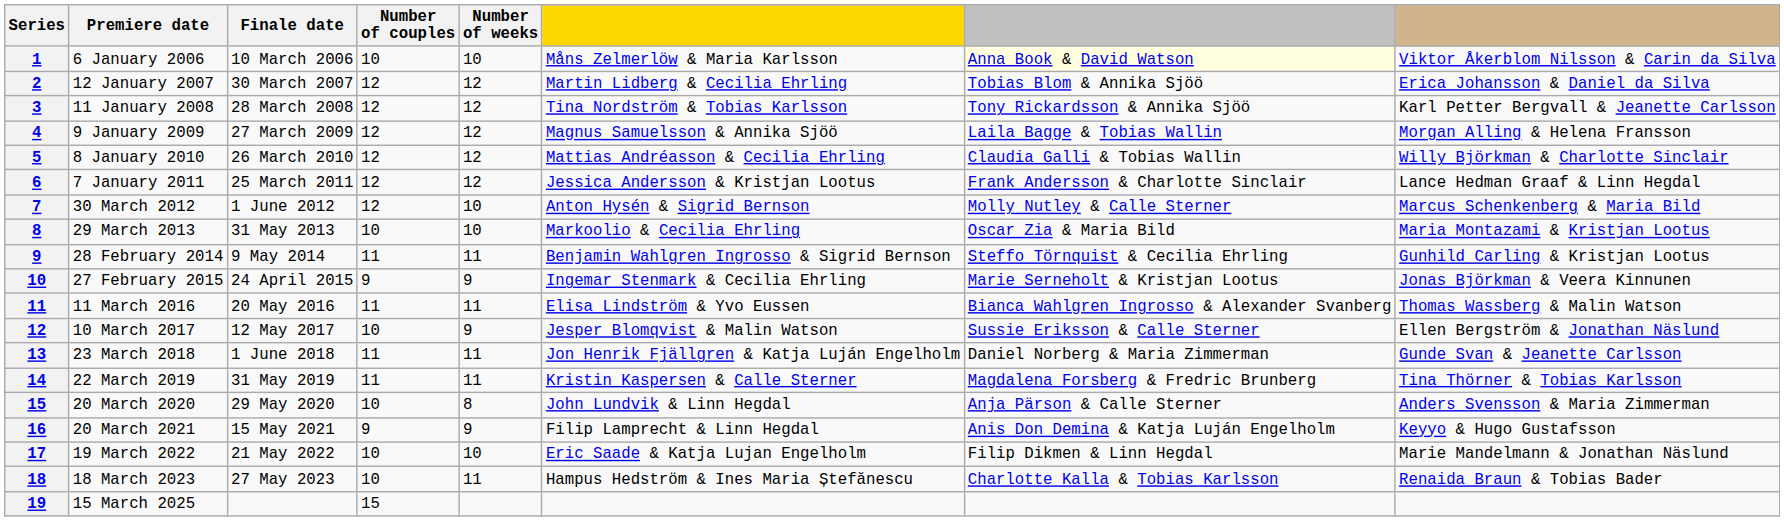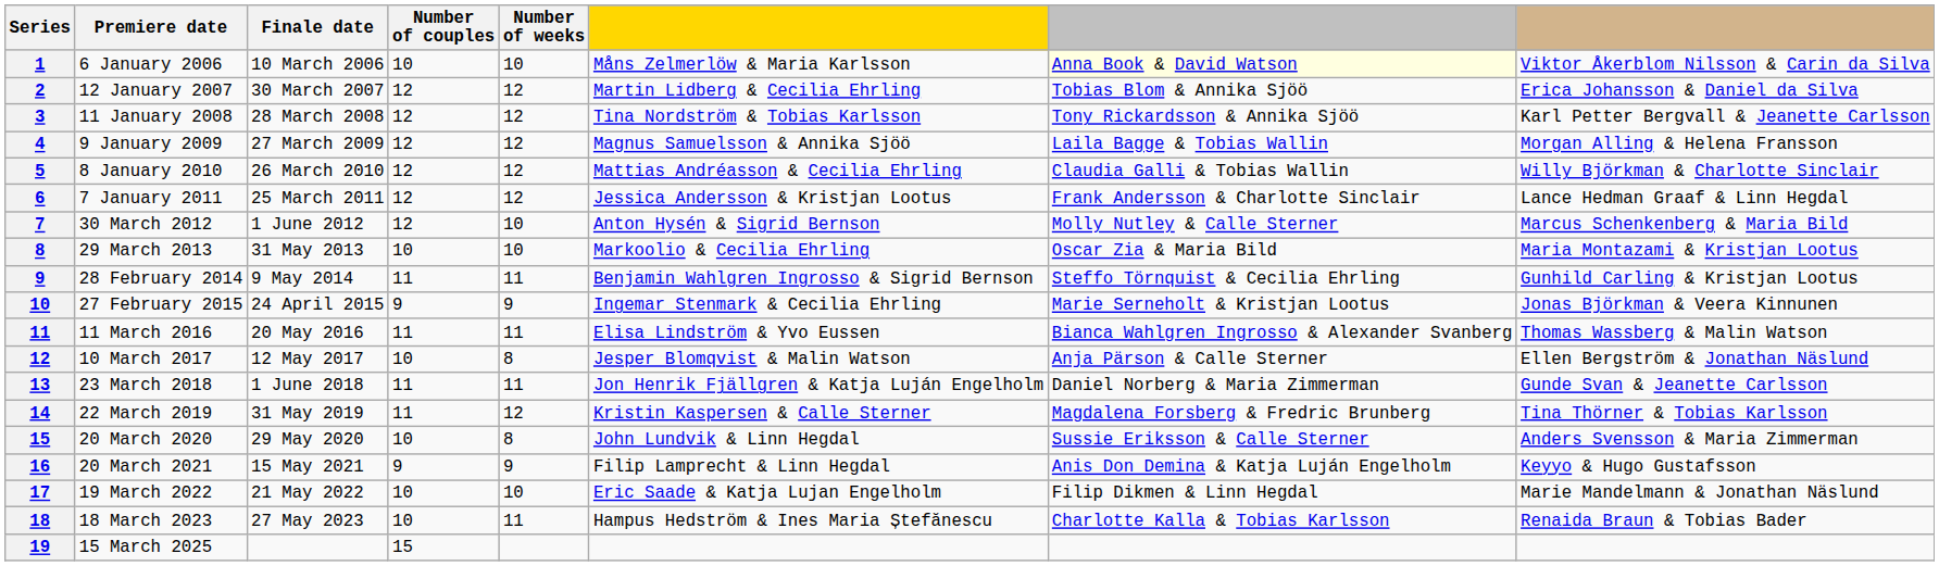 <table class="wikitable"  style="white-space:nowrap; font-size:85%; width:100%;">
 <tr>
 <th rowspan="2">Series</th>
 <th rowspan="2">Premiere date</th>
 <th rowspan="2">Finale date</th>
 <th rowspan="2">Number<br>of couples</th>
 <th rowspan="2">Number<br>of weeks</th>
 </tr>
 <tr>
 <td style="background:gold;"></td>
 <td style="background:silver;"></td>
 <td style="background:tan;"></td>
 </tr>
 <tr>
 <th><a href='#'>1</a></th>
 <td>6 January 2006</td>
 <td>10 March 2006</td>
 <td>10</td>
 <td>10</td>
 <td><a href='#'>Måns Zelmerlöw</a> & Maria Karlsson</td>
 <td style="background: lightyellow;"><a href='#'>Anna Book</a> & <a href='#'>David Watson</a></td>
 <td><a href='#'>Viktor Åkerblom Nilsson</a> & <a href='#'>Carin da Silva</a></td>
 </tr>
 <tr>
 <th><a href='#'>2</a></th>
 <td>12 January 2007</td>
 <td>30 March 2007</td>
 <td>12</td>
 <td>12</td>
 <td><a href='#'>Martin Lidberg</a> & <a href='#'>Cecilia Ehrling</a></td>
 <td><a href='#'>Tobias Blom</a> & Annika Sjöö</td>
 <td><a href='#'>Erica Johansson</a> & <a href='#'>Daniel da Silva</a></td>
 </tr>
 <tr>
 <th><a href='#'>3</a></th>
 <td>11 January 2008</td>
 <td>28 March 2008</td>
 <td>12</td>
 <td>12</td>
 <td><a href='#'>Tina Nordström</a> & <a href='#'>Tobias Karlsson</a></td>
 <td><a href='#'>Tony Rickardsson</a> & Annika Sjöö</td>
 <td>Karl Petter Bergvall & <a href='#'>Jeanette Carlsson</a></td>
 </tr>
 <tr>
 <th><a href='#'>4</a></th>
 <td>9 January 2009</td>
 <td>27 March 2009</td>
 <td>12</td>
 <td>12</td>
 <td><a href='#'>Magnus Samuelsson</a> & Annika Sjöö</td>
 <td><a href='#'>Laila Bagge</a> & <a href='#'>Tobias Wallin</a></td>
 <td><a href='#'>Morgan Alling</a> & Helena Fransson</td>
 </tr>
 <tr>
 <th><a href='#'>5</a></th>
 <td>8 January 2010</td>
 <td>26 March 2010</td>
 <td>12</td>
 <td>12</td>
 <td><a href='#'>Mattias Andréasson</a> & <a href='#'>Cecilia Ehrling</a></td>
 <td><a href='#'>Claudia Galli</a> & Tobias Wallin</td>
 <td><a href='#'>Willy Björkman</a> & <a href='#'>Charlotte Sinclair</a></td>
 </tr>
 <tr>
 <th><a href='#'>6</a></th>
 <td>7 January 2011</td>
 <td>25 March 2011</td>
 <td>12</td>
 <td>12</td>
 <td><a href='#'>Jessica Andersson</a> & Kristjan Lootus</td>
 <td><a href='#'>Frank Andersson</a> & Charlotte Sinclair</td>
 <td>Lance Hedman Graaf & Linn Hegdal</td>
 </tr>
 <tr>
 <th><a href='#'>7</a></th>
 <td>30 March 2012</td>
 <td>1 June 2012</td>
 <td>12</td>
 <td>10</td>
 <td><a href='#'>Anton Hysén</a> & <a href='#'>Sigrid Bernson</a></td>
 <td><a href='#'>Molly Nutley</a> & <a href='#'>Calle Sterner</a></td>
 <td><a href='#'>Marcus Schenkenberg</a> & <a href='#'>Maria Bild</a></td>
 </tr>
 <tr>
 <th><a href='#'>8</a></th>
 <td>29 March 2013</td>
 <td>31 May 2013</td>
 <td>10</td>
 <td>10</td>
 <td><a href='#'>Markoolio</a> & <a href='#'>Cecilia Ehrling</a></td>
 <td><a href='#'>Oscar Zia</a> & Maria Bild</td>
 <td><a href='#'>Maria Montazami</a> & <a href='#'>Kristjan Lootus</a></td>
 </tr>
 <tr>
 <th><a href='#'>9</a></th>
 <td>28 February 2014</td>
 <td>9 May 2014</td>
 <td>11</td>
 <td>11</td>
 <td><a href='#'>Benjamin Wahlgren Ingrosso</a> & Sigrid Bernson</td>
 <td><a href='#'>Steffo Törnquist</a> & Cecilia Ehrling</td>
 <td><a href='#'>Gunhild Carling</a> & Kristjan Lootus</td>
 </tr>
 <tr>
 <th><a href='#'>10</a></th>
 <td>27 February 2015</td>
 <td>24 April 2015</td>
 <td>9</td>
 <td>9</td>
 <td><a href='#'>Ingemar Stenmark</a> & Cecilia Ehrling</td>
 <td><a href='#'>Marie Serneholt</a> & Kristjan Lootus</td>
 <td><a href='#'>Jonas Björkman</a> & Veera Kinnunen</td>
 </tr>
 <tr>
 <th><a href='#'>11</a></th>
 <td>11 March 2016</td>
 <td>20 May 2016</td>
 <td>11</td>
 <td>11</td>
 <td><a href='#'>Elisa Lindström</a> & Yvo Eussen</td>
 <td><a href='#'>Bianca Wahlgren Ingrosso</a> & Alexander Svanberg</td>
 <td><a href='#'>Thomas Wassberg</a> & Malin Watson</td>
 </tr>
 <tr>
 <th><a href='#'>12</a></th>
 <td>10 March 2017</td>
 <td>12 May 2017</td>
 <td>10</td>
-<td>9</td>
+<td>8</td>
 <td><a href='#'>Jesper Blomqvist</a> & Malin Watson</td>
-<td><a href='#'>Sussie Eriksson</a> & <a href='#'>Calle Sterner</a></td>
+<td><a href='#'>Anja Pärson</a> & Calle Sterner</td>
 <td>Ellen Bergström & <a href='#'>Jonathan Näslund</a></td>
 </tr>
 <tr>
 <th><a href='#'>13</a></th>
 <td>23 March 2018</td>
 <td>1 June 2018</td>
 <td>11</td>
 <td>11</td>
 <td><a href='#'>Jon Henrik Fjällgren</a> & Katja Luján Engelholm</td>
 <td>Daniel Norberg & Maria Zimmerman</td>
 <td><a href='#'>Gunde Svan</a> & <a href='#'>Jeanette Carlsson</a></td>
 </tr>
 <tr>
 <th><a href='#'>14</a></th>
 <td>22 March 2019</td>
 <td>31 May 2019</td>
 <td>11</td>
-<td>11</td>
+<td>12</td>
 <td><a href='#'>Kristin Kaspersen</a> & <a href='#'>Calle Sterner</a></td>
 <td><a href='#'>Magdalena Forsberg</a> & Fredric Brunberg</td>
 <td><a href='#'>Tina Thörner</a> & <a href='#'>Tobias Karlsson</a></td>
 </tr>
 <tr>
 <th><a href='#'>15</a></th>
 <td>20 March 2020</td>
 <td>29 May 2020</td>
 <td>10</td>
 <td>8</td>
 <td><a href='#'>John Lundvik</a> & Linn Hegdal</td>
-<td><a href='#'>Anja Pärson</a> & Calle Sterner</td>
+<td><a href='#'>Sussie Eriksson</a> & <a href='#'>Calle Sterner</a></td>
 <td><a href='#'>Anders Svensson</a> & Maria Zimmerman</td>
 </tr>
 <tr>
 <th><a href='#'>16</a></th>
 <td>20 March 2021</td>
 <td>15 May 2021</td>
 <td>9</td>
 <td>9</td>
 <td>Filip Lamprecht & Linn Hegdal</td>
 <td><a href='#'>Anis Don Demina</a> & Katja Luján Engelholm</td>
 <td><a href='#'>Keyyo</a> & Hugo Gustafsson</td>
 </tr>
 <tr>
 <th><a href='#'>17</a></th>
 <td>19 March 2022</td>
 <td>21 May 2022</td>
 <td>10</td>
 <td>10</td>
 <td><a href='#'>Eric Saade</a> & Katja Lujan Engelholm</td>
 <td>Filip Dikmen & Linn Hegdal</td>
 <td>Marie Mandelmann & Jonathan Näslund</td>
 </tr>
 <tr>
 <th><a href='#'>18</a></th>
 <td>18 March 2023</td>
 <td>27 May 2023</td>
 <td>10</td>
 <td>11</td>
 <td>Hampus Hedström & Ines Maria Ștefănescu</td>
 <td><a href='#'>Charlotte Kalla</a> & <a href='#'>Tobias Karlsson</a></td>
 <td><a href='#'>Renaida Braun</a> & Tobias Bader</td>
 </tr>
 <tr>
 <th><a href='#'>19</a></th>
 <td>15 March 2025</td>
 <td></td>
 <td>15</td>
 <td></td>
 <td></td>
 <td></td>
 <td></td>
 </tr>
 </table>
